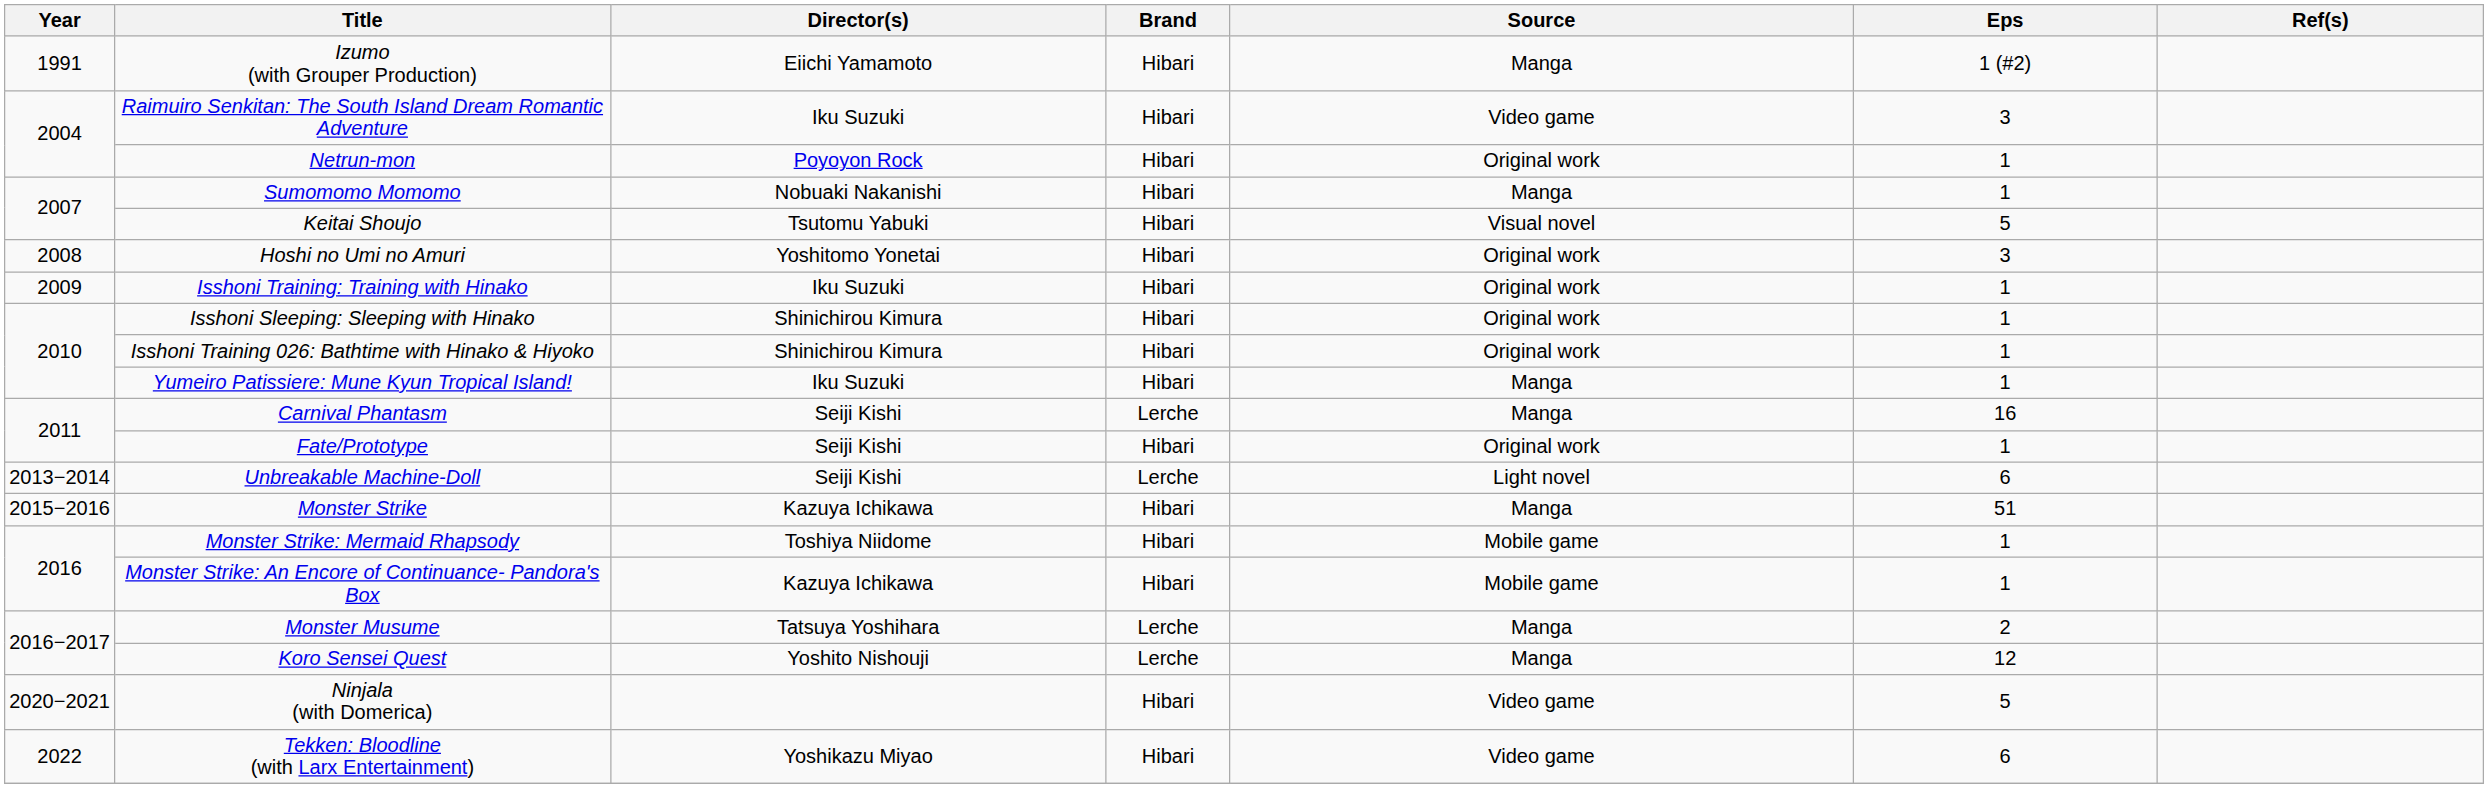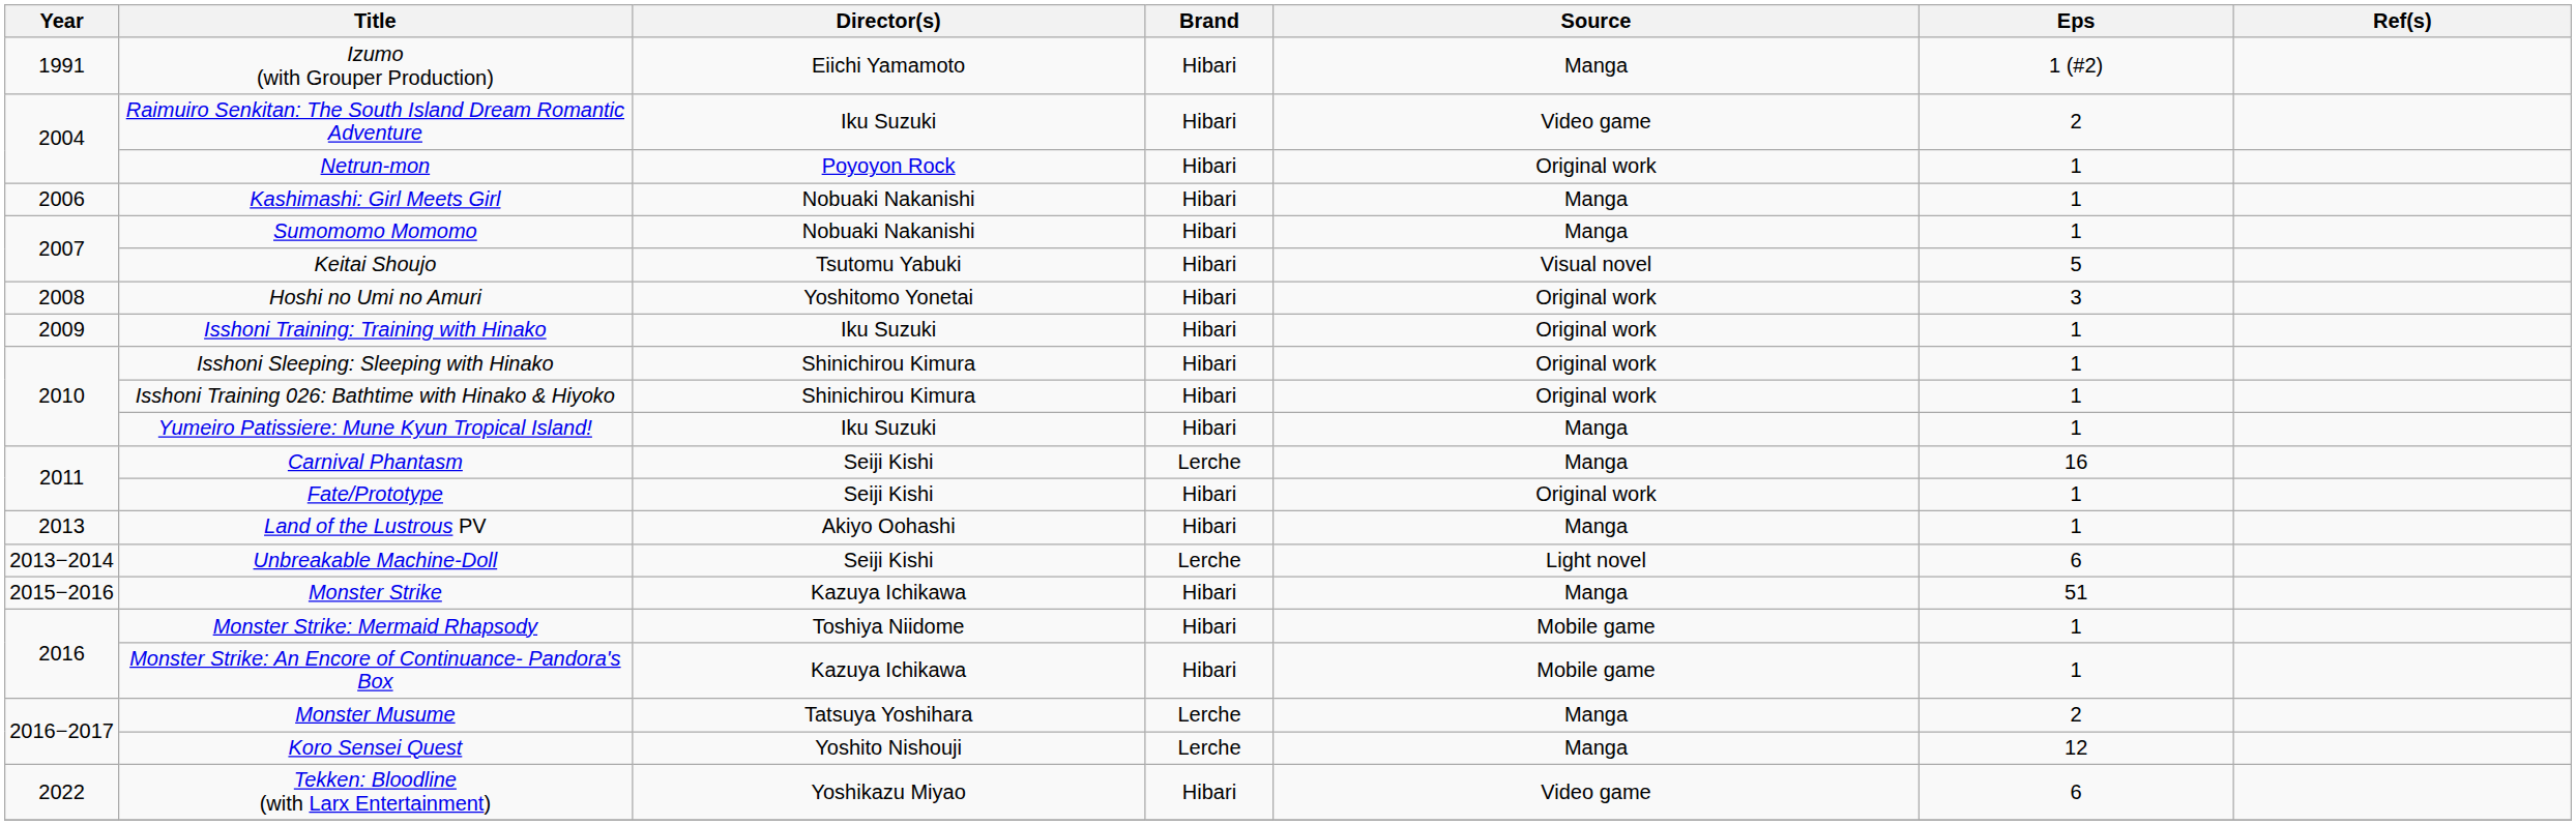 <table class="wikitable sortable" style="text-align:center; margin:auto; ">
 <tr>
 <th scope="col" class="unsortable" width=10>Year</th>
 <th scope="col" width=20%>Title</th>
 <th scope="col" width=20%>Director(s)</th>
 <th scope="col" width=5%>Brand</th>
 <th scope="col">Source</th>
 <th scope="col" class="unsortable">Eps</th>
 <th scope="col" class="unsortable">Ref(s)</th>
 </tr>
 <tr>
 <td>1991</td>
 <td><em>Izumo</em><br>(with Grouper Production)</td>
 <td>Eiichi Yamamoto</td>
 <td>Hibari</td>
 <td>Manga</td>
 <td>1 (#2)</td>
 <td></td>
 </tr>
 <tr>
 <td rowspan="2">2004</td>
 <td><em><a href='#'>Raimuiro Senkitan: The South Island Dream Romantic Adventure</a></em></td>
 <td>Iku Suzuki</td>
 <td>Hibari</td>
 <td>Video game</td>
-<td>3</td>
+<td>2</td>
 <td></td>
 </tr>
 <tr>
 <td><em><a href='#'>Netrun-mon</a></em></td>
 <td><a href='#'>Poyoyon Rock</a></td>
 <td>Hibari</td>
 <td>Original work</td>
+<td>1</td>
+<td></td>
+</tr>
+<tr>
+<td>2006</td>
+<td><em><a href='#'>Kashimashi: Girl Meets Girl</a></em></td>
+<td>Nobuaki Nakanishi</td>
+<td>Hibari</td>
+<td>Manga</td>
 <td>1</td>
 <td></td>
 </tr>
 <tr>
 <td rowspan="2">2007</td>
 <td><em><a href='#'>Sumomomo Momomo</a></em></td>
 <td>Nobuaki Nakanishi</td>
 <td>Hibari</td>
 <td>Manga</td>
 <td>1</td>
 <td></td>
 </tr>
 <tr>
 <td><em>Keitai Shoujo</em></td>
 <td>Tsutomu Yabuki</td>
 <td>Hibari</td>
 <td>Visual novel</td>
 <td>5</td>
 <td></td>
 </tr>
 <tr>
 <td>2008</td>
 <td><em>Hoshi no Umi no Amuri</em></td>
 <td>Yoshitomo Yonetai</td>
 <td>Hibari</td>
 <td>Original work</td>
 <td>3</td>
 <td></td>
 </tr>
 <tr>
 <td>2009</td>
 <td><em><a href='#'>Isshoni Training: Training with Hinako</a></em></td>
 <td>Iku Suzuki</td>
 <td>Hibari</td>
 <td>Original work</td>
 <td>1</td>
 <td></td>
 </tr>
 <tr>
 <td rowspan="3">2010</td>
 <td><em>Isshoni Sleeping: Sleeping with Hinako</em></td>
 <td>Shinichirou Kimura</td>
 <td>Hibari</td>
 <td>Original work</td>
 <td>1</td>
 <td></td>
 </tr>
 <tr>
 <td><em>Isshoni Training 026: Bathtime with Hinako & Hiyoko</em></td>
 <td>Shinichirou Kimura</td>
 <td>Hibari</td>
 <td>Original work</td>
 <td>1</td>
 <td></td>
 </tr>
 <tr>
 <td><em><a href='#'>Yumeiro Patissiere: Mune Kyun Tropical Island!</a></em></td>
 <td>Iku Suzuki</td>
 <td>Hibari</td>
 <td>Manga</td>
 <td>1</td>
 <td></td>
 </tr>
 <tr>
 <td rowspan="2">2011</td>
 <td><em><a href='#'>Carnival Phantasm</a></em></td>
 <td>Seiji Kishi</td>
 <td>Lerche</td>
 <td>Manga</td>
 <td>16</td>
 <td></td>
 </tr>
 <tr>
 <td><em><a href='#'>Fate/Prototype</a></em></td>
 <td>Seiji Kishi</td>
 <td>Hibari</td>
 <td>Original work</td>
 <td>1</td>
 <td></td>
 </tr>
 <tr>
+<td>2013</td>
+<td><em><a href='#'>Land of the Lustrous</a></em> PV</td>
+<td>Akiyo Oohashi</td>
+<td>Hibari</td>
+<td>Manga</td>
+<td>1</td>
+<td></td>
+</tr>
+<tr>
 <td>2013−2014</td>
 <td><em><a href='#'>Unbreakable Machine-Doll</a></em></td>
 <td>Seiji Kishi</td>
 <td>Lerche</td>
 <td>Light novel</td>
 <td>6</td>
 <td></td>
 </tr>
 <tr>
 <td>2015−2016</td>
 <td><em><a href='#'>Monster Strike</a></em></td>
 <td>Kazuya Ichikawa</td>
 <td>Hibari</td>
 <td>Manga</td>
 <td>51</td>
 <td></td>
 </tr>
 <tr>
 <td rowspan="2">2016</td>
 <td><em><a href='#'>Monster Strike: Mermaid Rhapsody</a></em></td>
 <td>Toshiya Niidome</td>
 <td>Hibari</td>
 <td>Mobile game</td>
 <td>1</td>
 <td></td>
 </tr>
 <tr>
 <td><em><a href='#'>Monster Strike: An Encore of Continuance- Pandora's Box</a></em></td>
 <td>Kazuya Ichikawa</td>
 <td>Hibari</td>
 <td>Mobile game</td>
 <td>1</td>
 <td></td>
 </tr>
 <tr>
 <td rowspan="2">2016−2017</td>
 <td><em><a href='#'>Monster Musume</a></em></td>
 <td>Tatsuya Yoshihara</td>
 <td>Lerche</td>
 <td>Manga</td>
 <td>2</td>
 <td></td>
 </tr>
 <tr>
 <td><em><a href='#'>Koro Sensei Quest</a></em></td>
 <td>Yoshito Nishouji</td>
 <td>Lerche</td>
 <td>Manga</td>
 <td>12</td>
 <td></td>
 </tr>
 <tr>
-<td>2020−2021</td>
-<td><em>Ninjala</em><br>(with Domerica)</td>
-<td></td>
-<td>Hibari</td>
-<td>Video game</td>
-<td>5</td>
-<td></td>
-</tr>
-<tr>
 <td>2022</td>
 <td><em><a href='#'>Tekken: Bloodline</a></em><br>(with <a href='#'>Larx Entertainment</a>)</td>
 <td>Yoshikazu Miyao</td>
 <td>Hibari</td>
 <td>Video game</td>
 <td>6</td>
 <td></td>
 </tr>
 <tr>
 </tr>
 </table>
